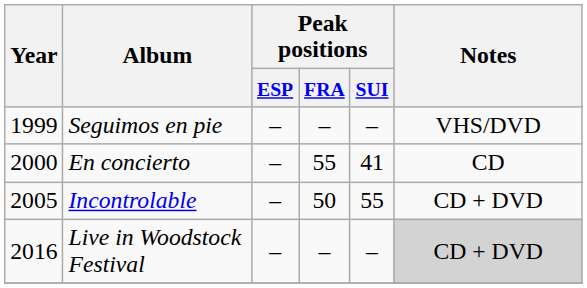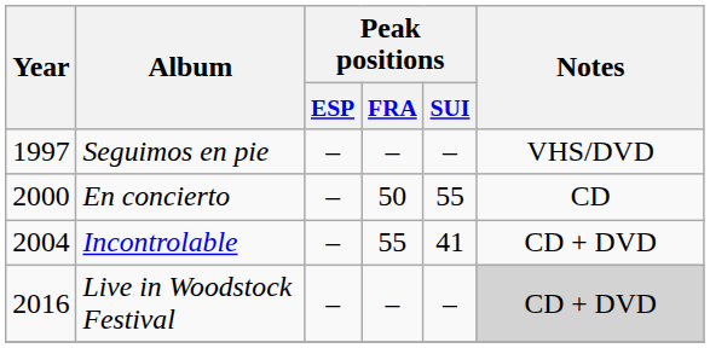 <table class="wikitable">
 <tr>
 <th align="center" rowspan="2" width="10">Year</th>
 <th align="center" rowspan="2" width="120">Album</th>
 <th align="center" colspan="3" width="30">Peak positions</th>
 <th align="center" rowspan="2" width="120">Notes</th>
 </tr>
 <tr>
 <th width="20"><small><a href='#'>ESP</a></small><br></th>
 <th width="20"><small><a href='#'>FRA</a></small><br></th>
 <th width="20"><small><a href='#'>SUI</a></small><br></th>
 </tr>
 <tr>
-<td>1999</td>
+<td>1997</td>
 <td><em>Seguimos en pie</em></td>
 <td align="center">–</td>
 <td align="center">–</td>
 <td align="center">–</td>
 <td align="center">VHS/DVD</td>
 </tr>
 <tr>
 <td>2000</td>
 <td><em>En concierto</em></td>
 <td align="center">–</td>
+<td align="center">50</td>
 <td align="center">55</td>
-<td align="center">41</td>
 <td align="center">CD</td>
 </tr>
 <tr>
-<td>2005</td>
+<td>2004</td>
 <td><em><a href='#'>Incontrolable</a></em></td>
 <td align="center">–</td>
-<td align="center">50</td>
 <td align="center">55</td>
+<td align="center">41</td>
 <td align="center">CD + DVD</td>
 </tr>
 <tr>
 <td>2016</td>
 <td><em>Live in Woodstock Festival</em></td>
 <td align="center">–</td>
 <td align="center">–</td>
 <td align="center">–</td>
 <td align="center" style="background: lightgrey;">CD + DVD</td>
 </tr>
 <tr>
 </tr>
 </table>
